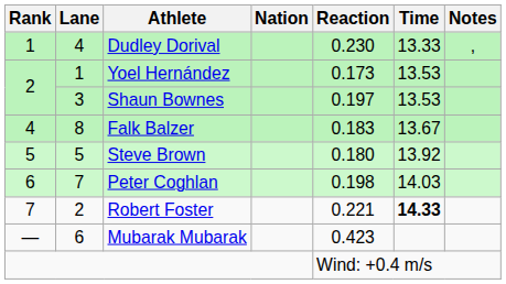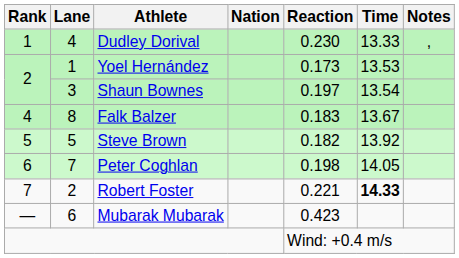 <table class="wikitable sortable" style="text-align:center">
 <tr>
 <th>Rank</th>
 <th>Lane</th>
 <th>Athlete</th>
 <th>Nation</th>
 <th>Reaction</th>
 <th>Time</th>
 <th>Notes</th>
 </tr>
 <tr bgcolor = "bbf3bb">
 <td>1</td>
 <td>4</td>
 <td align="left"><a href='#'>Dudley Dorival</a></td>
 <td align="left"></td>
 <td>0.230</td>
 <td>13.33</td>
 <td>, </td>
 </tr>
 <tr bgcolor = "bbf3bb">
 <td rowspan=2 align="center">2</td>
 <td>1</td>
 <td align="left"><a href='#'>Yoel Hernández</a></td>
 <td align="left"></td>
 <td>0.173</td>
 <td>13.53</td>
 <td></td>
 </tr>
 <tr bgcolor = "bbf3bb">
 <td>3</td>
 <td align="left"><a href='#'>Shaun Bownes</a></td>
 <td align="left"></td>
 <td>0.197</td>
-<td>13.53</td>
+<td>13.54</td>
 <td></td>
 </tr>
 <tr bgcolor = "bbf3bb">
 <td>4</td>
 <td>8</td>
 <td align="left"><a href='#'>Falk Balzer</a></td>
 <td align="left"></td>
 <td>0.183</td>
 <td>13.67</td>
 <td></td>
 </tr>
 <tr bgcolor = "ccf9cc">
 <td>5</td>
 <td>5</td>
 <td align="left"><a href='#'>Steve Brown</a></td>
 <td align="left"></td>
-<td>0.180</td>
+<td>0.182</td>
 <td>13.92</td>
 <td></td>
 </tr>
 <tr bgcolor = "ccf9cc">
 <td>6</td>
 <td>7</td>
 <td align="left"><a href='#'>Peter Coghlan</a></td>
 <td align="left"></td>
 <td>0.198</td>
-<td>14.03</td>
+<td>14.05</td>
 <td></td>
 </tr>
 <tr>
 <td>7</td>
 <td>2</td>
 <td align="left"><a href='#'>Robert Foster</a></td>
 <td align="left"></td>
 <td>0.221</td>
 <td><strong>14.33</strong></td>
 <td></td>
 </tr>
 <tr>
 <td data-sort-value=8>—</td>
 <td>6</td>
 <td align="left"><a href='#'>Mubarak Mubarak</a></td>
 <td align="left"></td>
 <td>0.423</td>
 <td data-sort-value=99.99></td>
 <td></td>
 </tr>
 <tr class="sortbottom">
 <td colspan=4></td>
 <td colspan="3" style="text-align:left;">Wind: +0.4 m/s</td>
 </tr>
 </table>
